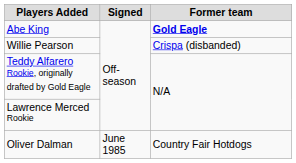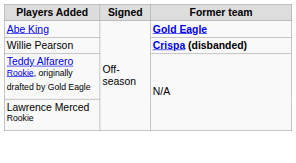 <table class="wikitable sortable sortable">
 <tr align="center" bgcolor="#dddddd">
 <td style="width:140px"><strong>Players Added</strong></td>
 <td style="width:70px"><strong>Signed</strong></td>
 <td style="width:210px"><strong>Former team</strong></td>
 </tr>
 <tr>
 <td><a href='#'>Abe King</a></td>
 <td rowspan="4">Off-season</td>
 <td><strong><a href='#'>Gold Eagle</a></strong></td>
 </tr>
 <tr>
 <td>Willie Pearson</td>
-<td><a href='#'>Crispa</a> (disbanded)</td>
+<td><strong><a href='#'>Crispa</a> (disbanded)</strong></td>
 </tr>
 <tr>
 <td><a href='#'>Teddy Alfarero</a> <sup><a href='#'>Rookie</a>, originally drafted by Gold Eagle</sup></td>
 <td rowspan="2">N/A</td>
 </tr>
 <tr>
 <td>Lawrence Merced <sup>Rookie</sup></td>
 </tr>
-<tr>
-<td>Oliver Dalman</td>
-<td>June 1985</td>
-<td>Country Fair Hotdogs</td>
-</tr>
 </table>
